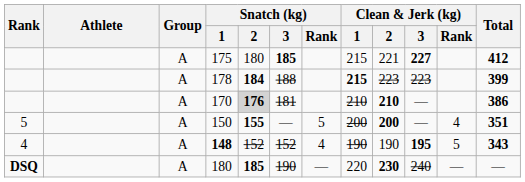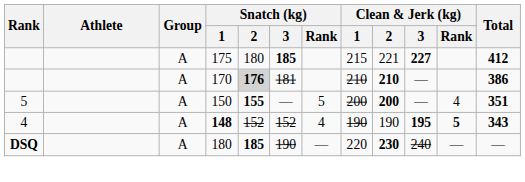 <table class = "wikitable" style="text-align:center;">
 <tr>
 <th rowspan=2 width=40>Rank</th>
 <th rowspan=2 width=250>Athlete</th>
 <th rowspan=2 width=50>Group</th>
 <th colspan=4>Snatch (kg)</th>
 <th colspan=4>Clean & Jerk (kg)</th>
 <th rowspan=2 width=60>Total</th>
 </tr>
 <tr>
 <th width=40>1</th>
 <th width=40>2</th>
 <th width=40>3</th>
 <th width=40>Rank</th>
 <th width=40>1</th>
 <th width=40>2</th>
 <th width=40>3</th>
 <th width=40>Rank</th>
 </tr>
 <tr>
 <td></td>
 <td align=left></td>
 <td>A</td>
 <td>175</td>
 <td>180</td>
 <td><strong>185</strong></td>
 <td></td>
 <td>215</td>
 <td>221</td>
 <td><strong>227</strong></td>
 <td></td>
 <td><strong>412</strong></td>
-</tr>
-<tr>
-<td></td>
-<td align=left></td>
-<td>A</td>
-<td>178</td>
-<td><strong>184</strong></td>
-<td><s>188</s></td>
-<td></td>
-<td><strong>215</strong></td>
-<td><s>223</s></td>
-<td><s>223</s></td>
-<td></td>
-<td><strong>399</strong></td>
 </tr>
 <tr>
 <td></td>
 <td align=left></td>
 <td>A</td>
 <td>170</td>
 <td style="background: lightgrey;"><strong>176</strong></td>
 <td><s>181</s></td>
 <td></td>
 <td><s>210</s></td>
 <td><strong>210</strong></td>
 <td>—</td>
 <td></td>
 <td><strong>386</strong></td>
 </tr>
 <tr>
 <td>5</td>
 <td align=left></td>
 <td>A</td>
 <td>150</td>
 <td><strong>155</strong></td>
 <td>—</td>
 <td>5</td>
 <td><s>200</s></td>
 <td><strong>200</strong></td>
 <td>—</td>
 <td>4</td>
 <td><strong>351</strong></td>
 </tr>
 <tr>
 <td>4</td>
 <td align=left></td>
 <td>A</td>
 <td><strong>148</strong></td>
 <td><s>152</s></td>
 <td><s>152</s></td>
 <td>4</td>
 <td><s>190</s></td>
 <td>190</td>
 <td><strong>195</strong></td>
-<td>5</td>
+<td><strong>5</strong></td>
 <td><strong>343</strong></td>
 </tr>
 <tr -bgcolor=pink>
 <td><strong>DSQ</strong></td>
 <td align=left></td>
 <td>A</td>
 <td>180</td>
 <td><strong>185</strong></td>
 <td><s>190</s></td>
 <td>—</td>
 <td>220</td>
 <td><strong>230</strong></td>
 <td><s>240</s></td>
 <td>—</td>
 <td>—</td>
 </tr>
 </table>
